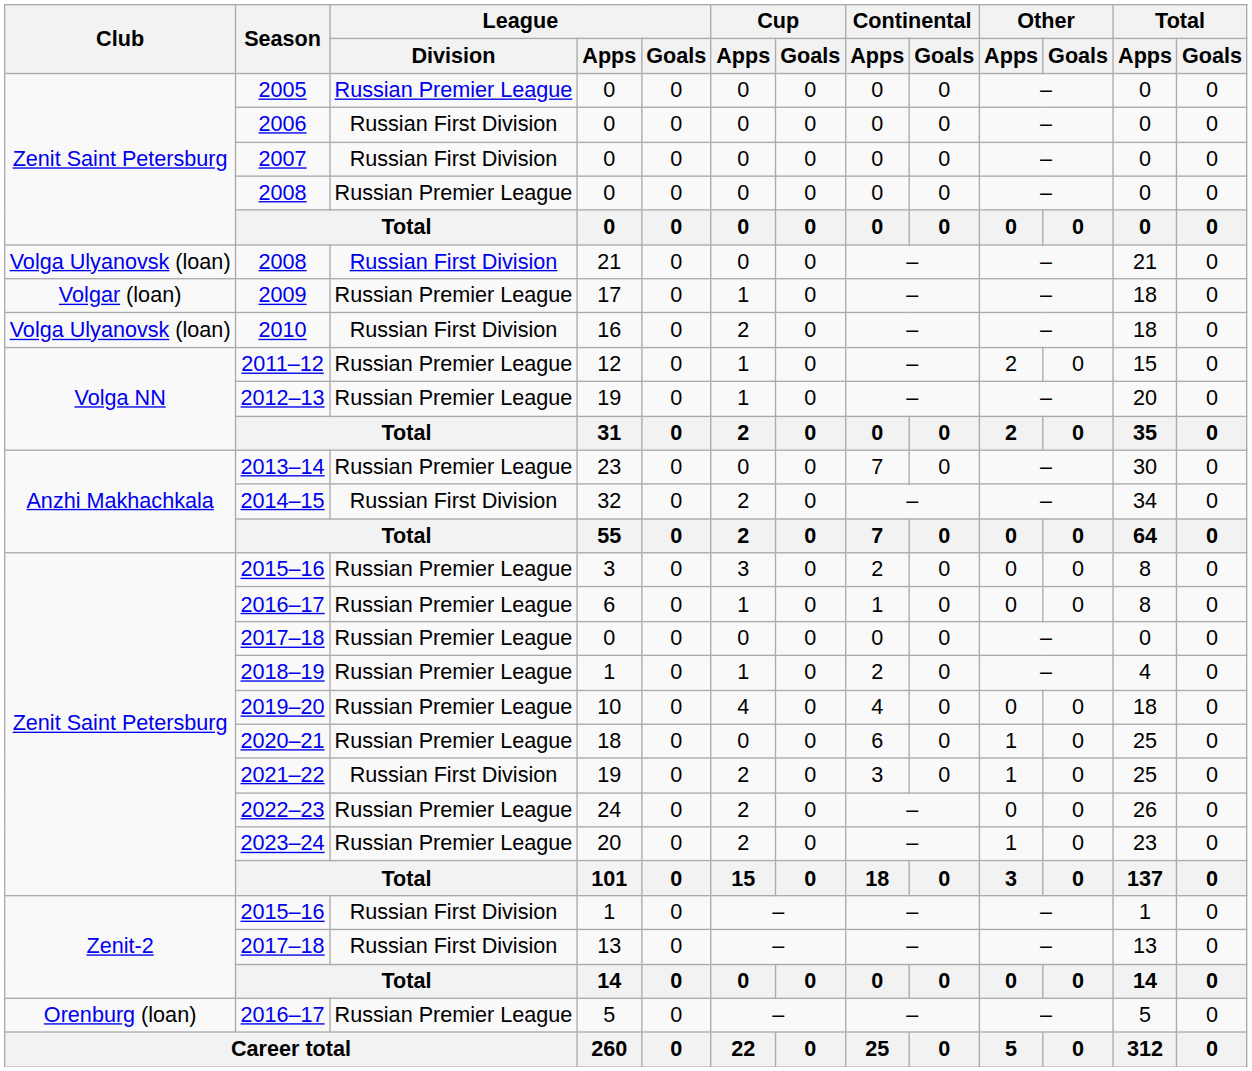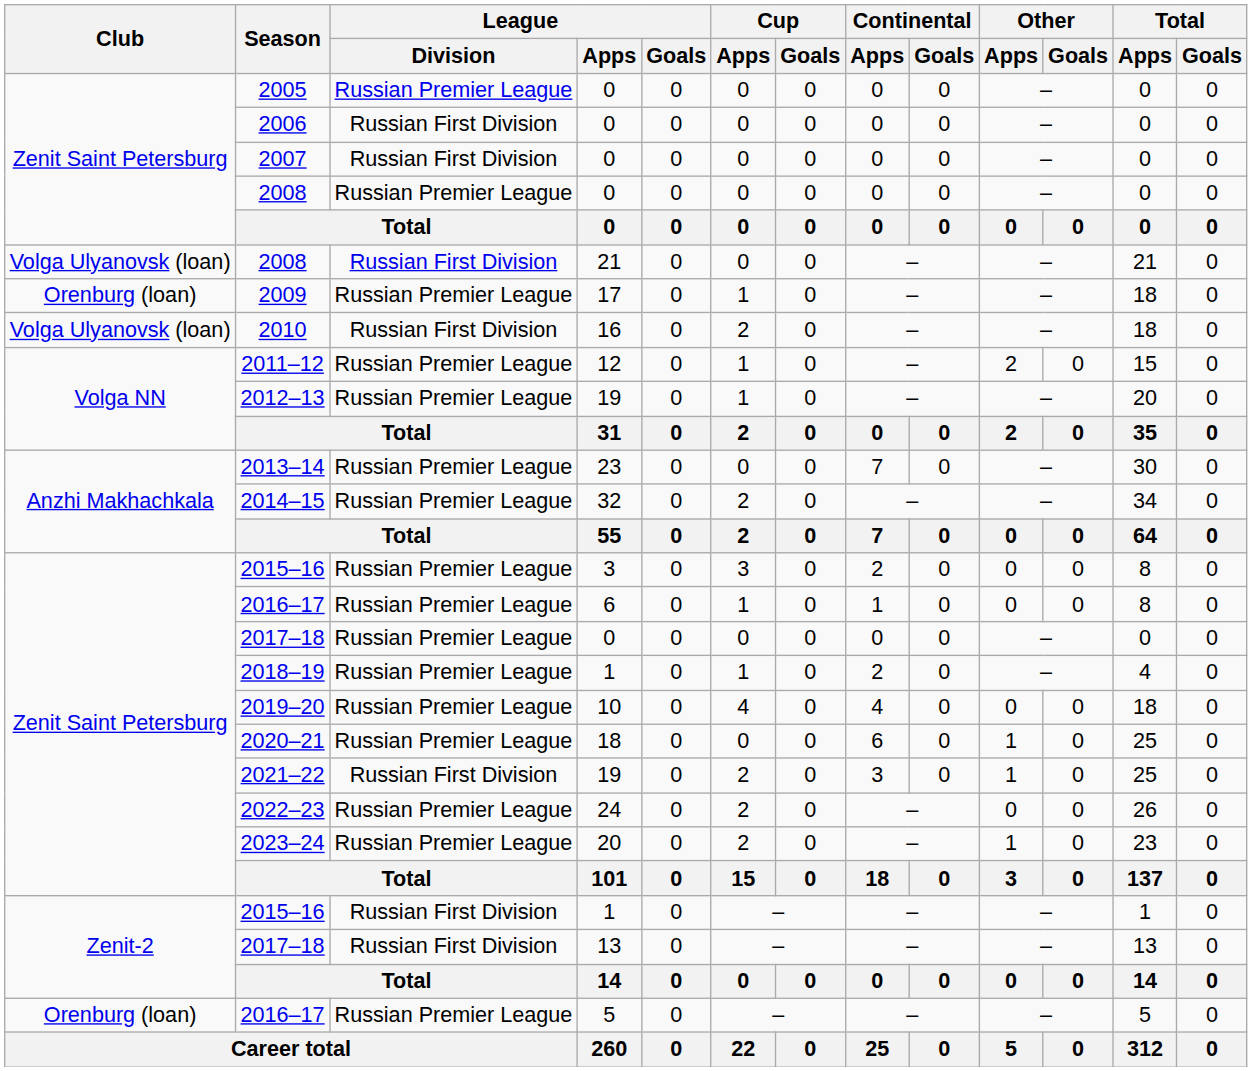 <table class="wikitable" style="text-align:center">
 <tr>
 <th rowspan=2>Club</th>
 <th rowspan=2>Season</th>
 <th colspan=3>League</th>
 <th colspan=2>Cup</th>
 <th colspan=2>Continental</th>
 <th colspan=2>Other</th>
 <th colspan=2>Total</th>
 </tr>
 <tr>
 <th>Division</th>
 <th>Apps</th>
 <th>Goals</th>
 <th>Apps</th>
 <th>Goals</th>
 <th>Apps</th>
 <th>Goals</th>
 <th>Apps</th>
 <th>Goals</th>
 <th>Apps</th>
 <th>Goals</th>
 </tr>
 <tr>
 <td rowspan=5><a href='#'>Zenit Saint Petersburg</a></td>
 <td><a href='#'>2005</a></td>
 <td><a href='#'>Russian Premier League</a></td>
 <td>0</td>
 <td>0</td>
 <td>0</td>
 <td>0</td>
 <td>0</td>
 <td>0</td>
 <td colspan=2>–</td>
 <td>0</td>
 <td>0</td>
 </tr>
 <tr>
 <td><a href='#'>2006</a></td>
 <td>Russian First Division</td>
 <td>0</td>
 <td>0</td>
 <td>0</td>
 <td>0</td>
 <td>0</td>
 <td>0</td>
 <td colspan=2>–</td>
 <td>0</td>
 <td>0</td>
 </tr>
 <tr>
 <td><a href='#'>2007</a></td>
 <td>Russian First Division</td>
 <td>0</td>
 <td>0</td>
 <td>0</td>
 <td>0</td>
 <td>0</td>
 <td>0</td>
 <td colspan=2>–</td>
 <td>0</td>
 <td>0</td>
 </tr>
 <tr>
 <td><a href='#'>2008</a></td>
 <td>Russian Premier League</td>
 <td>0</td>
 <td>0</td>
 <td>0</td>
 <td>0</td>
 <td>0</td>
 <td>0</td>
 <td colspan=2>–</td>
 <td>0</td>
 <td>0</td>
 </tr>
 <tr>
 <th colspan=2>Total</th>
 <th>0</th>
 <th>0</th>
 <th>0</th>
 <th>0</th>
 <th>0</th>
 <th>0</th>
 <th>0</th>
 <th>0</th>
 <th>0</th>
 <th>0</th>
 </tr>
 <tr>
 <td><a href='#'>Volga Ulyanovsk</a> (loan)</td>
 <td><a href='#'>2008</a></td>
 <td><a href='#'>Russian First Division</a></td>
 <td>21</td>
 <td>0</td>
 <td>0</td>
 <td>0</td>
 <td colspan=2>–</td>
 <td colspan=2>–</td>
 <td>21</td>
 <td>0</td>
 </tr>
 <tr>
-<td><a href='#'>Volgar</a> (loan)</td>
+<td><a href='#'>Orenburg</a> (loan)</td>
 <td><a href='#'>2009</a></td>
 <td>Russian Premier League</td>
 <td>17</td>
 <td>0</td>
 <td>1</td>
 <td>0</td>
 <td colspan=2>–</td>
 <td colspan=2>–</td>
 <td>18</td>
 <td>0</td>
 </tr>
 <tr>
 <td><a href='#'>Volga Ulyanovsk</a> (loan)</td>
 <td><a href='#'>2010</a></td>
 <td>Russian First Division</td>
 <td>16</td>
 <td>0</td>
 <td>2</td>
 <td>0</td>
 <td colspan=2>–</td>
 <td colspan=2>–</td>
 <td>18</td>
 <td>0</td>
 </tr>
 <tr>
 <td rowspan=3><a href='#'>Volga NN</a></td>
 <td><a href='#'>2011–12</a></td>
 <td>Russian Premier League</td>
 <td>12</td>
 <td>0</td>
 <td>1</td>
 <td>0</td>
 <td colspan=2>–</td>
 <td>2</td>
 <td>0</td>
 <td>15</td>
 <td>0</td>
 </tr>
 <tr>
 <td><a href='#'>2012–13</a></td>
 <td>Russian Premier League</td>
 <td>19</td>
 <td>0</td>
 <td>1</td>
 <td>0</td>
 <td colspan=2>–</td>
 <td colspan=2>–</td>
 <td>20</td>
 <td>0</td>
 </tr>
 <tr>
 <th colspan=2>Total</th>
 <th>31</th>
 <th>0</th>
 <th>2</th>
 <th>0</th>
 <th>0</th>
 <th>0</th>
 <th>2</th>
 <th>0</th>
 <th>35</th>
 <th>0</th>
 </tr>
 <tr>
 <td rowspan=3><a href='#'>Anzhi Makhachkala</a></td>
 <td><a href='#'>2013–14</a></td>
 <td>Russian Premier League</td>
 <td>23</td>
 <td>0</td>
 <td>0</td>
 <td>0</td>
 <td>7</td>
 <td>0</td>
 <td colspan=2>–</td>
 <td>30</td>
 <td>0</td>
 </tr>
 <tr>
 <td><a href='#'>2014–15</a></td>
-<td>Russian First Division</td>
+<td>Russian Premier League</td>
 <td>32</td>
 <td>0</td>
 <td>2</td>
 <td>0</td>
 <td colspan=2>–</td>
 <td colspan=2>–</td>
 <td>34</td>
 <td>0</td>
 </tr>
 <tr>
 <th colspan=2>Total</th>
 <th>55</th>
 <th>0</th>
 <th>2</th>
 <th>0</th>
 <th>7</th>
 <th>0</th>
 <th>0</th>
 <th>0</th>
 <th>64</th>
 <th>0</th>
 </tr>
 <tr>
 <td rowspan="10"><a href='#'>Zenit Saint Petersburg</a></td>
 <td><a href='#'>2015–16</a></td>
 <td>Russian Premier League</td>
 <td>3</td>
 <td>0</td>
 <td>3</td>
 <td>0</td>
 <td>2</td>
 <td>0</td>
 <td>0</td>
 <td>0</td>
 <td>8</td>
 <td>0</td>
 </tr>
 <tr>
 <td><a href='#'>2016–17</a></td>
 <td>Russian Premier League</td>
 <td>6</td>
 <td>0</td>
 <td>1</td>
 <td>0</td>
 <td>1</td>
 <td>0</td>
 <td>0</td>
 <td>0</td>
 <td>8</td>
 <td>0</td>
 </tr>
 <tr>
 <td><a href='#'>2017–18</a></td>
 <td>Russian Premier League</td>
 <td>0</td>
 <td>0</td>
 <td>0</td>
 <td>0</td>
 <td>0</td>
 <td>0</td>
 <td colspan=2>–</td>
 <td>0</td>
 <td>0</td>
 </tr>
 <tr>
 <td><a href='#'>2018–19</a></td>
 <td>Russian Premier League</td>
 <td>1</td>
 <td>0</td>
 <td>1</td>
 <td>0</td>
 <td>2</td>
 <td>0</td>
 <td colspan=2>–</td>
 <td>4</td>
 <td>0</td>
 </tr>
 <tr>
 <td><a href='#'>2019–20</a></td>
 <td>Russian Premier League</td>
 <td>10</td>
 <td>0</td>
 <td>4</td>
 <td>0</td>
 <td>4</td>
 <td>0</td>
 <td>0</td>
 <td>0</td>
 <td>18</td>
 <td>0</td>
 </tr>
 <tr>
 <td><a href='#'>2020–21</a></td>
 <td>Russian Premier League</td>
 <td>18</td>
 <td>0</td>
 <td>0</td>
 <td>0</td>
 <td>6</td>
 <td>0</td>
 <td>1</td>
 <td>0</td>
 <td>25</td>
 <td>0</td>
 </tr>
 <tr>
 <td><a href='#'>2021–22</a></td>
 <td>Russian First Division</td>
 <td>19</td>
 <td>0</td>
 <td>2</td>
 <td>0</td>
 <td>3</td>
 <td>0</td>
 <td>1</td>
 <td>0</td>
 <td>25</td>
 <td>0</td>
 </tr>
 <tr>
 <td><a href='#'>2022–23</a></td>
 <td>Russian Premier League</td>
 <td>24</td>
 <td>0</td>
 <td>2</td>
 <td>0</td>
 <td colspan=2>–</td>
 <td>0</td>
 <td>0</td>
 <td>26</td>
 <td>0</td>
 </tr>
 <tr>
 <td><a href='#'>2023–24</a></td>
 <td>Russian Premier League</td>
 <td>20</td>
 <td>0</td>
 <td>2</td>
 <td>0</td>
 <td colspan=2>–</td>
 <td>1</td>
 <td>0</td>
 <td>23</td>
 <td>0</td>
 </tr>
 <tr>
 <th colspan=2>Total</th>
 <th>101</th>
 <th>0</th>
 <th>15</th>
 <th>0</th>
 <th>18</th>
 <th>0</th>
 <th>3</th>
 <th>0</th>
 <th>137</th>
 <th>0</th>
 </tr>
 <tr>
 <td rowspan="3"><a href='#'>Zenit-2</a></td>
 <td><a href='#'>2015–16</a></td>
 <td>Russian First Division</td>
 <td>1</td>
 <td>0</td>
 <td colspan=2>–</td>
 <td colspan=2>–</td>
 <td colspan=2>–</td>
 <td>1</td>
 <td>0</td>
 </tr>
 <tr>
 <td><a href='#'>2017–18</a></td>
 <td>Russian First Division</td>
 <td>13</td>
 <td>0</td>
 <td colspan=2>–</td>
 <td colspan=2>–</td>
 <td colspan=2>–</td>
 <td>13</td>
 <td>0</td>
 </tr>
 <tr>
 <th colspan=2>Total</th>
 <th>14</th>
 <th>0</th>
 <th>0</th>
 <th>0</th>
 <th>0</th>
 <th>0</th>
 <th>0</th>
 <th>0</th>
 <th>14</th>
 <th>0</th>
 </tr>
 <tr>
 <td><a href='#'>Orenburg</a> (loan)</td>
 <td><a href='#'>2016–17</a></td>
 <td>Russian Premier League</td>
 <td>5</td>
 <td>0</td>
 <td colspan=2>–</td>
 <td colspan=2>–</td>
 <td colspan=2>–</td>
 <td>5</td>
 <td>0</td>
 </tr>
 <tr>
 <th colspan=3>Career total</th>
 <th>260</th>
 <th>0</th>
 <th>22</th>
 <th>0</th>
 <th>25</th>
 <th>0</th>
 <th>5</th>
 <th>0</th>
 <th>312</th>
 <th>0</th>
 </tr>
 </table>
